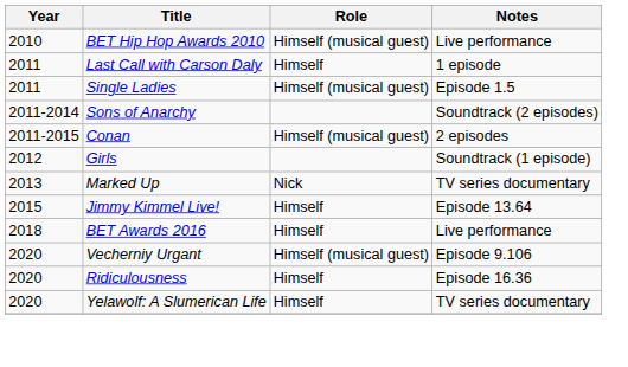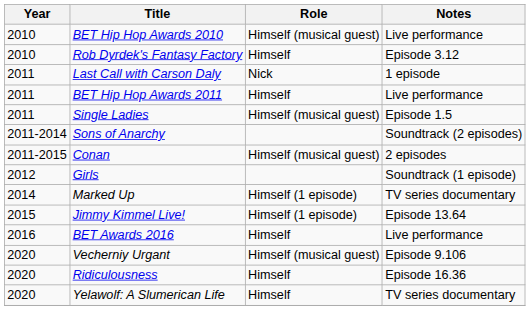 <table class="wikitable sortable">
 <tr>
 <th>Year</th>
 <th>Title</th>
 <th>Role</th>
 <th class="unsortable">Notes</th>
 </tr>
 <tr>
 <td>2010</td>
 <td><em><a href='#'>BET Hip Hop Awards 2010</a></em></td>
 <td>Himself (musical guest)</td>
 <td>Live performance</td>
 </tr>
 <tr>
+<td>2010</td>
+<td><em><a href='#'>Rob Dyrdek's Fantasy Factory</a></em></td>
+<td>Himself</td>
+<td>Episode 3.12</td>
+</tr>
+<tr>
 <td>2011</td>
 <td><em><a href='#'>Last Call with Carson Daly</a></em></td>
+<td>Nick</td>
+<td>1 episode</td>
+</tr>
+<tr>
+<td>2011</td>
+<td><em><a href='#'>BET Hip Hop Awards 2011</a></em></td>
 <td>Himself</td>
-<td>1 episode</td>
+<td>Live performance</td>
 </tr>
 <tr>
 <td>2011</td>
 <td><em><a href='#'>Single Ladies</a></em></td>
 <td>Himself (musical guest)</td>
 <td>Episode 1.5</td>
 </tr>
 <tr>
 <td>2011-2014</td>
 <td><em><a href='#'>Sons of Anarchy</a></em></td>
 <td></td>
 <td>Soundtrack (2 episodes)</td>
 </tr>
 <tr>
 <td>2011-2015</td>
 <td><em><a href='#'>Conan</a></em></td>
 <td>Himself (musical guest)</td>
 <td>2 episodes</td>
 </tr>
 <tr>
 <td>2012</td>
 <td><em><a href='#'>Girls</a></em></td>
 <td></td>
 <td>Soundtrack (1 episode)</td>
 </tr>
 <tr>
-<td>2013</td>
+<td>2014</td>
 <td><em>Marked Up</em></td>
-<td>Nick</td>
+<td>Himself (1 episode)</td>
 <td>TV series documentary</td>
 </tr>
 <tr>
 <td>2015</td>
 <td><em><a href='#'>Jimmy Kimmel Live!</a></em></td>
-<td>Himself</td>
+<td>Himself (1 episode)</td>
 <td>Episode 13.64</td>
 </tr>
 <tr>
-<td>2018</td>
+<td>2016</td>
 <td><em><a href='#'>BET Awards 2016</a></em></td>
 <td>Himself</td>
 <td>Live performance</td>
 </tr>
 <tr>
 <td>2020</td>
 <td><em>Vecherniy Urgant</em></td>
 <td>Himself (musical guest)</td>
 <td>Episode 9.106</td>
 </tr>
 <tr>
 <td>2020</td>
 <td><em><a href='#'>Ridiculousness</a></em></td>
 <td>Himself</td>
 <td>Episode 16.36</td>
 </tr>
 <tr>
 <td>2020</td>
 <td><em>Yelawolf: A Slumerican Life</em></td>
 <td>Himself</td>
 <td>TV series documentary</td>
 </tr>
 <tr>
 </tr>
 </table>
